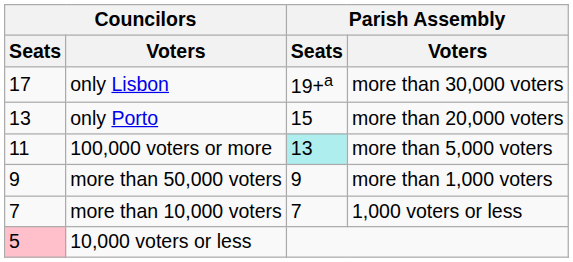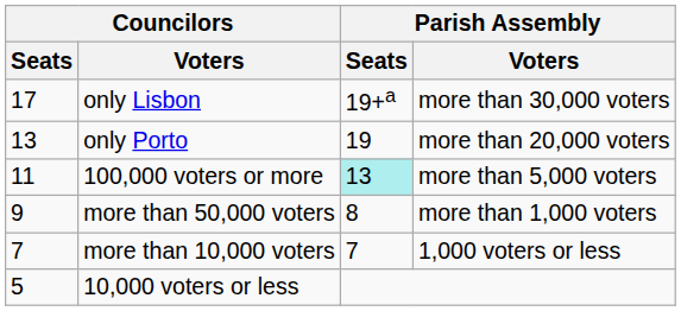 <table class="wikitable">
 <tr>
 <th colspan=2>Councilors</th>
 <th colspan=2>Parish Assembly</th>
 </tr>
 <tr>
 <th>Seats</th>
 <th>Voters</th>
 <th>Seats</th>
 <th>Voters</th>
 </tr>
 <tr>
 <td>17</td>
 <td>only <a href='#'>Lisbon</a></td>
 <td>19+<sup>a</sup></td>
 <td>more than 30,000 voters</td>
 </tr>
 <tr>
 <td>13</td>
 <td>only <a href='#'>Porto</a></td>
-<td>15</td>
+<td>19</td>
 <td>more than 20,000 voters</td>
 </tr>
 <tr>
 <td>11</td>
 <td>100,000 voters or more</td>
 <td style="background: paleturquoise;">13</td>
 <td>more than 5,000 voters</td>
 </tr>
 <tr>
 <td>9</td>
 <td>more than 50,000 voters</td>
-<td>9</td>
+<td>8</td>
 <td>more than 1,000 voters</td>
 </tr>
 <tr>
 <td>7</td>
 <td>more than 10,000 voters</td>
 <td>7</td>
 <td>1,000 voters or less</td>
 </tr>
 <tr>
-<td style="background: pink;">5</td>
+<td>5</td>
 <td>10,000 voters or less</td>
 <td colspan=2></td>
 </tr>
 </table>
